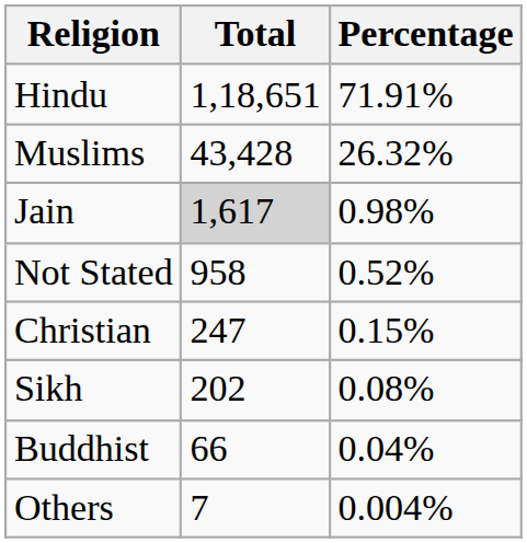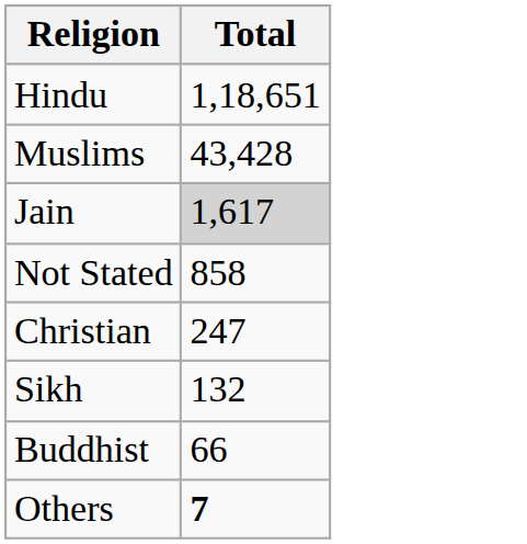 <table class="wikitable sortable">
 <tr>
 <th>Religion</th>
 <th>Total</th>
-<th>Percentage</th>
 </tr>
 <tr>
 <td>Hindu</td>
 <td>1,18,651</td>
-<td>71.91%</td>
 </tr>
 <tr>
 <td>Muslims</td>
 <td>43,428</td>
-<td>26.32%</td>
 </tr>
 <tr>
 <td>Jain</td>
 <td style="background: lightgrey;">1,617</td>
-<td>0.98%</td>
 </tr>
 <tr>
 <td>Not Stated</td>
-<td>958</td>
-<td>0.52%</td>
+<td>858</td>
 </tr>
 <tr>
 <td>Christian</td>
 <td>247</td>
-<td>0.15%</td>
 </tr>
 <tr>
 <td>Sikh</td>
-<td>202</td>
-<td>0.08%</td>
+<td>132</td>
 </tr>
 <tr>
 <td>Buddhist</td>
 <td>66</td>
-<td>0.04%</td>
 </tr>
 <tr>
 <td>Others</td>
-<td>7</td>
-<td>0.004%</td>
+<td><strong>7</strong></td>
 </tr>
 </table>
